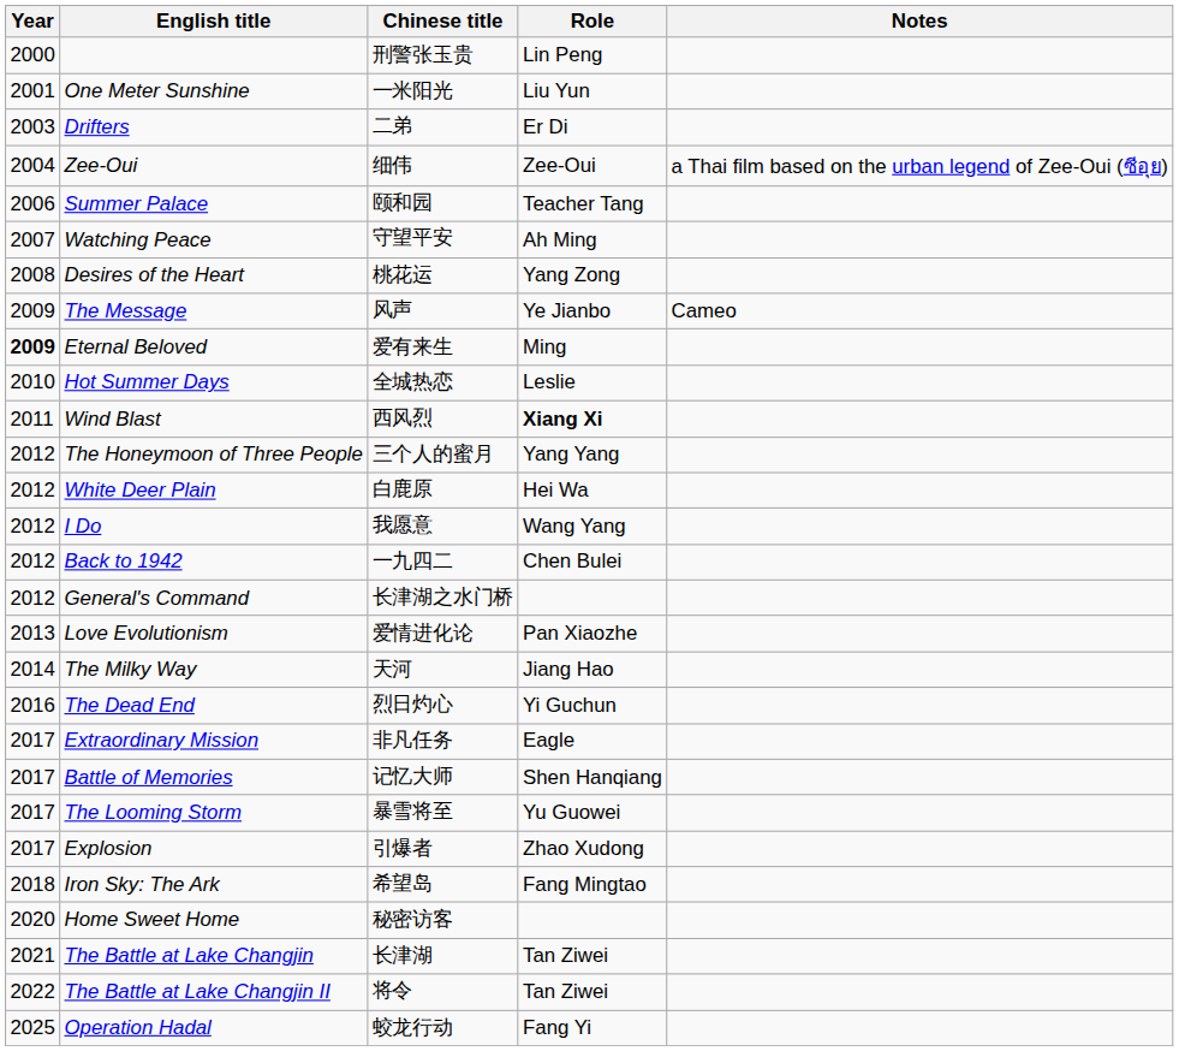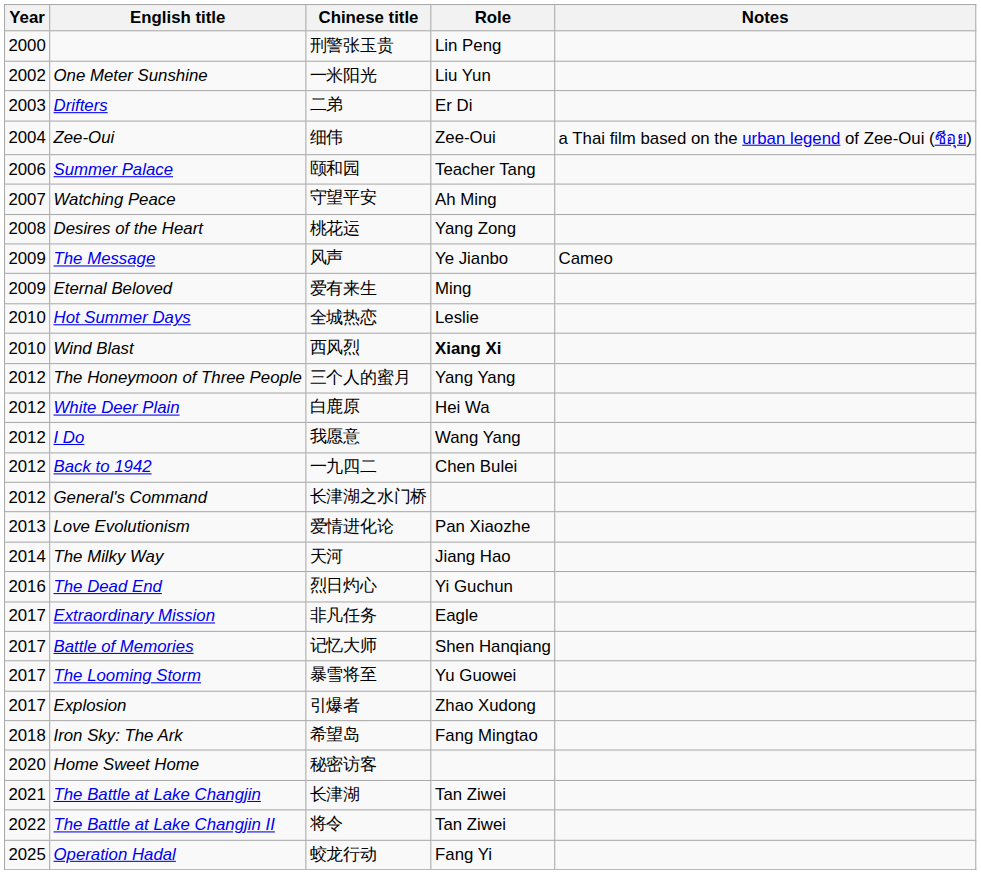 <table class="wikitable">
 <tr>
 <th>Year</th>
 <th>English title</th>
 <th>Chinese title</th>
 <th>Role</th>
 <th>Notes</th>
 </tr>
 <tr>
 <td>2000</td>
 <td></td>
 <td>刑警张玉贵</td>
 <td>Lin Peng</td>
 <td></td>
 </tr>
 <tr>
-<td>2001</td>
+<td>2002</td>
 <td><em>One Meter Sunshine</em></td>
 <td>一米阳光</td>
 <td>Liu Yun</td>
 <td></td>
 </tr>
 <tr>
 <td>2003</td>
 <td><em><a href='#'>Drifters</a></em></td>
 <td>二弟</td>
 <td>Er Di</td>
 <td></td>
 </tr>
 <tr>
 <td>2004</td>
 <td><em>Zee-Oui</em></td>
 <td>细伟</td>
 <td>Zee-Oui</td>
 <td>a Thai film based on the <a href='#'>urban legend</a> of Zee-Oui (<a href='#'>ซีอุย</a>)</td>
 </tr>
 <tr>
 <td>2006</td>
 <td><em><a href='#'>Summer Palace</a></em></td>
 <td>颐和园</td>
 <td>Teacher Tang</td>
 <td></td>
 </tr>
 <tr>
 <td>2007</td>
 <td><em>Watching Peace</em></td>
 <td>守望平安</td>
 <td>Ah Ming</td>
 <td></td>
 </tr>
 <tr>
 <td>2008</td>
 <td><em>Desires of the Heart</em></td>
 <td>桃花运</td>
 <td>Yang Zong</td>
 <td></td>
 </tr>
 <tr>
 <td>2009</td>
 <td><em><a href='#'>The Message</a></em></td>
 <td>风声</td>
 <td>Ye Jianbo</td>
 <td>Cameo</td>
 </tr>
 <tr>
-<td><strong>2009</strong></td>
+<td>2009</td>
 <td><em>Eternal Beloved</em></td>
 <td>爱有来生</td>
 <td>Ming</td>
 <td></td>
 </tr>
 <tr>
 <td>2010</td>
 <td><em><a href='#'>Hot Summer Days</a> </em></td>
 <td>全城热恋</td>
 <td>Leslie</td>
 <td></td>
 </tr>
 <tr>
-<td>2011</td>
+<td>2010</td>
 <td><em>Wind Blast</em></td>
 <td>西风烈</td>
 <td><strong>Xiang Xi</strong></td>
 <td></td>
 </tr>
 <tr>
 <td>2012</td>
 <td><em>The Honeymoon of Three People</em></td>
 <td>三个人的蜜月</td>
 <td>Yang Yang</td>
 <td></td>
 </tr>
 <tr>
 <td>2012</td>
 <td><em><a href='#'>White Deer Plain</a></em></td>
 <td>白鹿原</td>
 <td>Hei Wa</td>
 <td></td>
 </tr>
 <tr>
 <td>2012</td>
 <td><em><a href='#'>I Do</a></em></td>
 <td>我愿意</td>
 <td>Wang Yang</td>
 <td></td>
 </tr>
 <tr>
 <td>2012</td>
 <td><em><a href='#'>Back to 1942</a></em></td>
 <td>一九四二</td>
 <td>Chen Bulei</td>
 <td></td>
 </tr>
 <tr>
 <td>2012</td>
 <td><em>General's Command</em></td>
 <td>长津湖之水门桥</td>
 <td></td>
 <td></td>
 </tr>
 <tr>
 <td>2013</td>
 <td><em>Love Evolutionism</em></td>
 <td>爱情进化论</td>
 <td>Pan Xiaozhe</td>
 <td></td>
 </tr>
 <tr>
 <td>2014</td>
 <td><em>The Milky Way</em></td>
 <td>天河</td>
 <td>Jiang Hao</td>
 <td></td>
 </tr>
 <tr>
 <td>2016</td>
 <td><em><a href='#'>The Dead End</a></em></td>
 <td>烈日灼心</td>
 <td>Yi Guchun</td>
 <td></td>
 </tr>
 <tr>
 <td>2017</td>
 <td><em><a href='#'>Extraordinary Mission</a></em></td>
 <td>非凡任务</td>
 <td>Eagle</td>
 <td></td>
 </tr>
 <tr>
 <td>2017</td>
 <td><em><a href='#'>Battle of Memories</a></em></td>
 <td>记忆大师</td>
 <td>Shen Hanqiang</td>
 <td></td>
 </tr>
 <tr>
 <td>2017</td>
 <td><em><a href='#'>The Looming Storm</a></em></td>
 <td>暴雪将至</td>
 <td>Yu Guowei</td>
 <td></td>
 </tr>
 <tr>
 <td>2017</td>
 <td><em>Explosion</em></td>
 <td>引爆者</td>
 <td>Zhao Xudong</td>
 <td></td>
 </tr>
 <tr>
 <td>2018</td>
 <td><em> Iron Sky: The Ark</em></td>
 <td>希望岛</td>
 <td>Fang Mingtao</td>
 <td></td>
 </tr>
 <tr>
 <td>2020</td>
 <td><em>Home Sweet Home</em></td>
 <td>秘密访客</td>
 <td></td>
 <td></td>
 </tr>
 <tr>
 <td>2021</td>
 <td><em><a href='#'>The Battle at Lake Changjin</a></em></td>
 <td>长津湖</td>
 <td>Tan Ziwei</td>
 <td></td>
 </tr>
 <tr>
 <td>2022</td>
 <td><em><a href='#'>The Battle at Lake Changjin II</a></em></td>
 <td>将令</td>
 <td>Tan Ziwei</td>
 <td></td>
 </tr>
 <tr>
 <td>2025</td>
 <td><em><a href='#'>Operation Hadal</a></em></td>
 <td>蛟龙行动</td>
 <td>Fang Yi</td>
 <td></td>
 </tr>
 </table>
